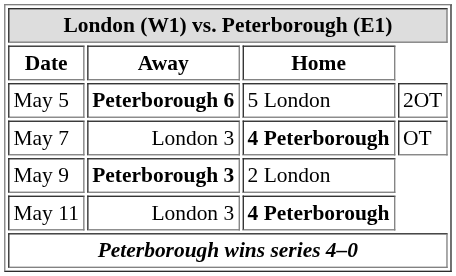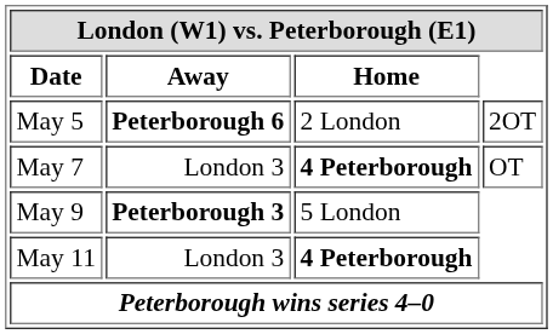 <table align=center cellpadding="3" border="1">
 <tr>
 <th bgcolor="#DDDDDD" colspan="4">London (W1) vs. Peterborough (E1)</th>
 </tr>
 <tr>
 <th>Date</th>
 <th>Away</th>
 <th>Home</th>
 </tr>
 <tr>
 <td>May 5</td>
 <td align="right"><strong>Peterborough 6</strong></td>
-<td>5 London</td>
+<td>2 London</td>
 <td>2OT</td>
 </tr>
 <tr>
 <td>May 7</td>
 <td align="right">London 3</td>
 <td><strong>4 Peterborough</strong></td>
 <td>OT</td>
 </tr>
 <tr>
 <td>May 9</td>
 <td align="right"><strong>Peterborough 3</strong></td>
-<td>2 London</td>
+<td>5 London</td>
 </tr>
 <tr>
 <td>May 11</td>
 <td align="right">London 3</td>
 <td><strong>4 Peterborough</strong></td>
 </tr>
 <tr>
 <td align="center" colspan="4"><strong><em>Peterborough wins series 4–0</em></strong></td>
 </tr>
 </table>
